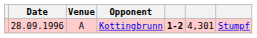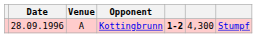 <table class="wikitable" Style="text-align: center">
 <tr>
 <th></th>
 <th>Date</th>
 <th>Venue</th>
 <th>Opponent</th>
 <th></th>
 <th></th>
 <th></th>
 </tr>
 <tr style="background:#fcc">
 <td></td>
 <td>28.09.1996</td>
 <td>A</td>
 <td align="left"><a href='#'>Kottingbrunn</a></td>
 <td><strong>1-2</strong></td>
-<td align="right">4,301</td>
+<td align="right">4,300</td>
 <td align="left"><a href='#'>Stumpf</a> </td>
 </tr>
 </table>
